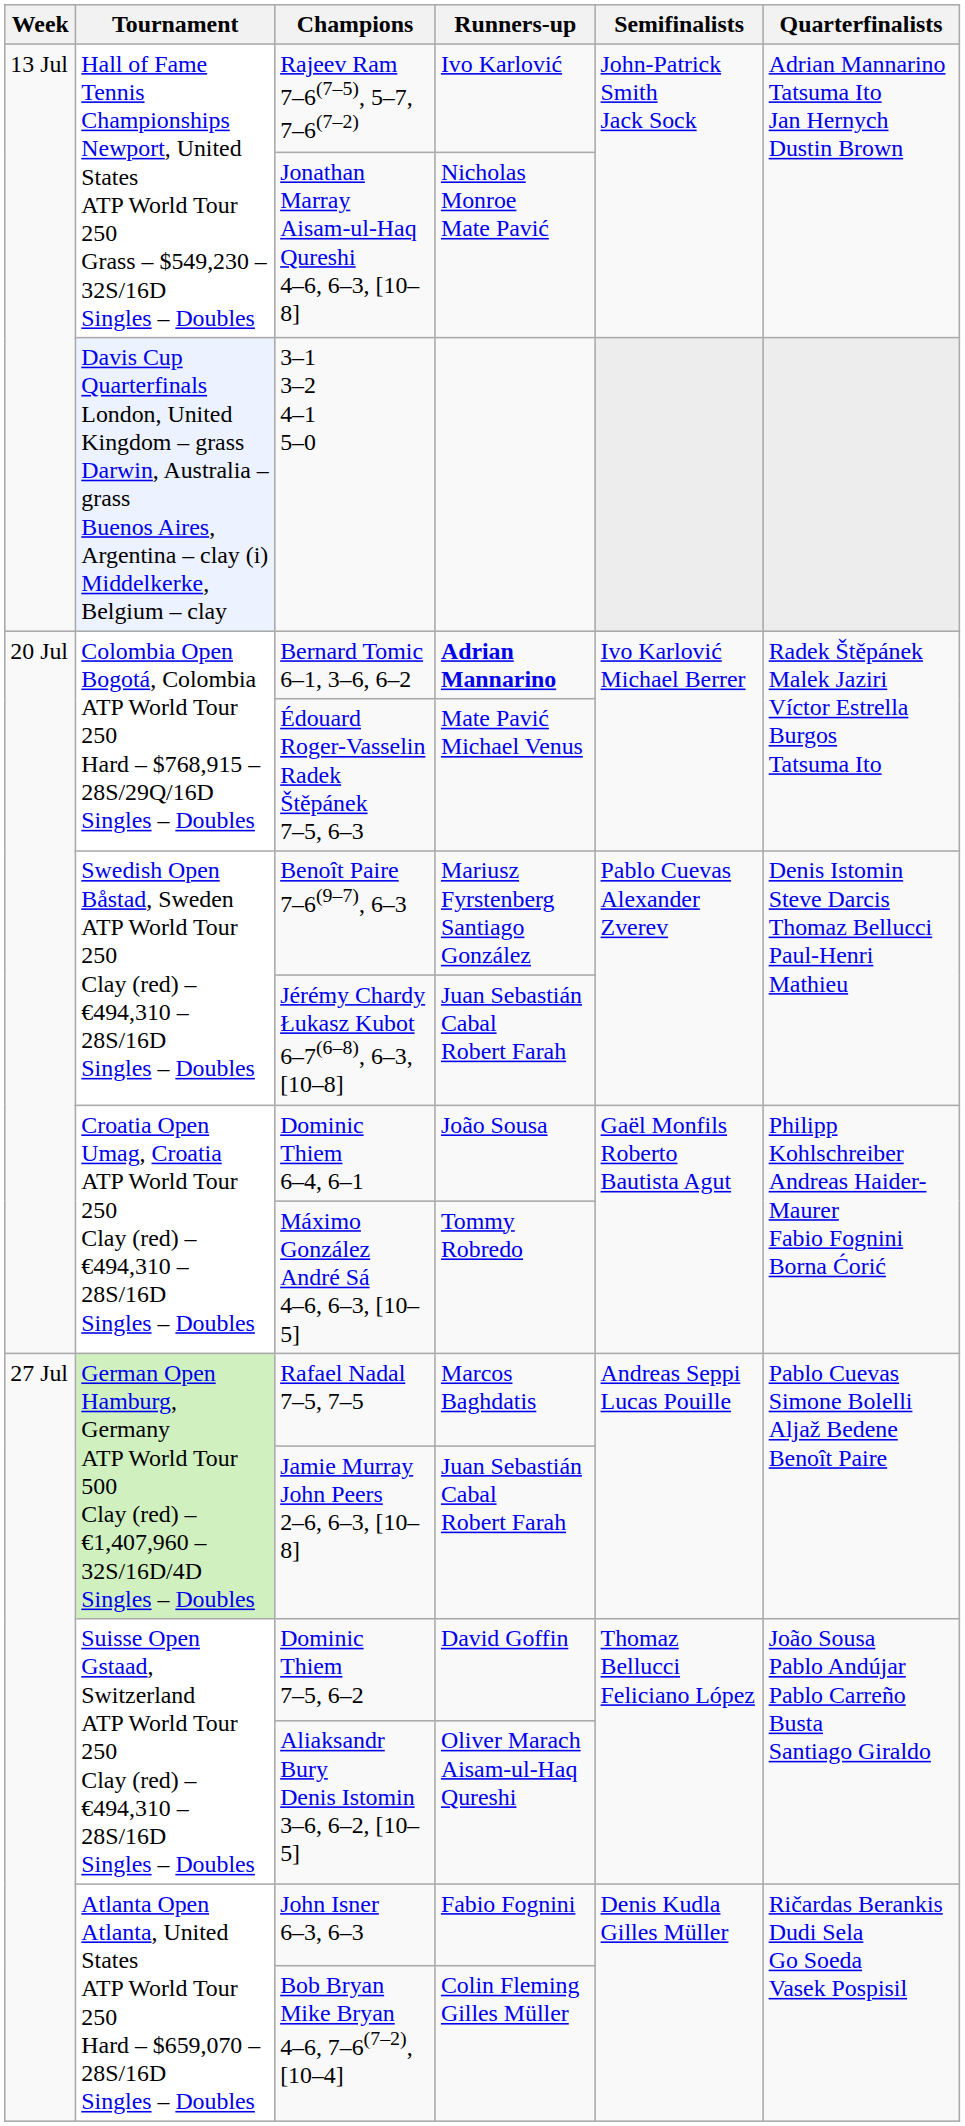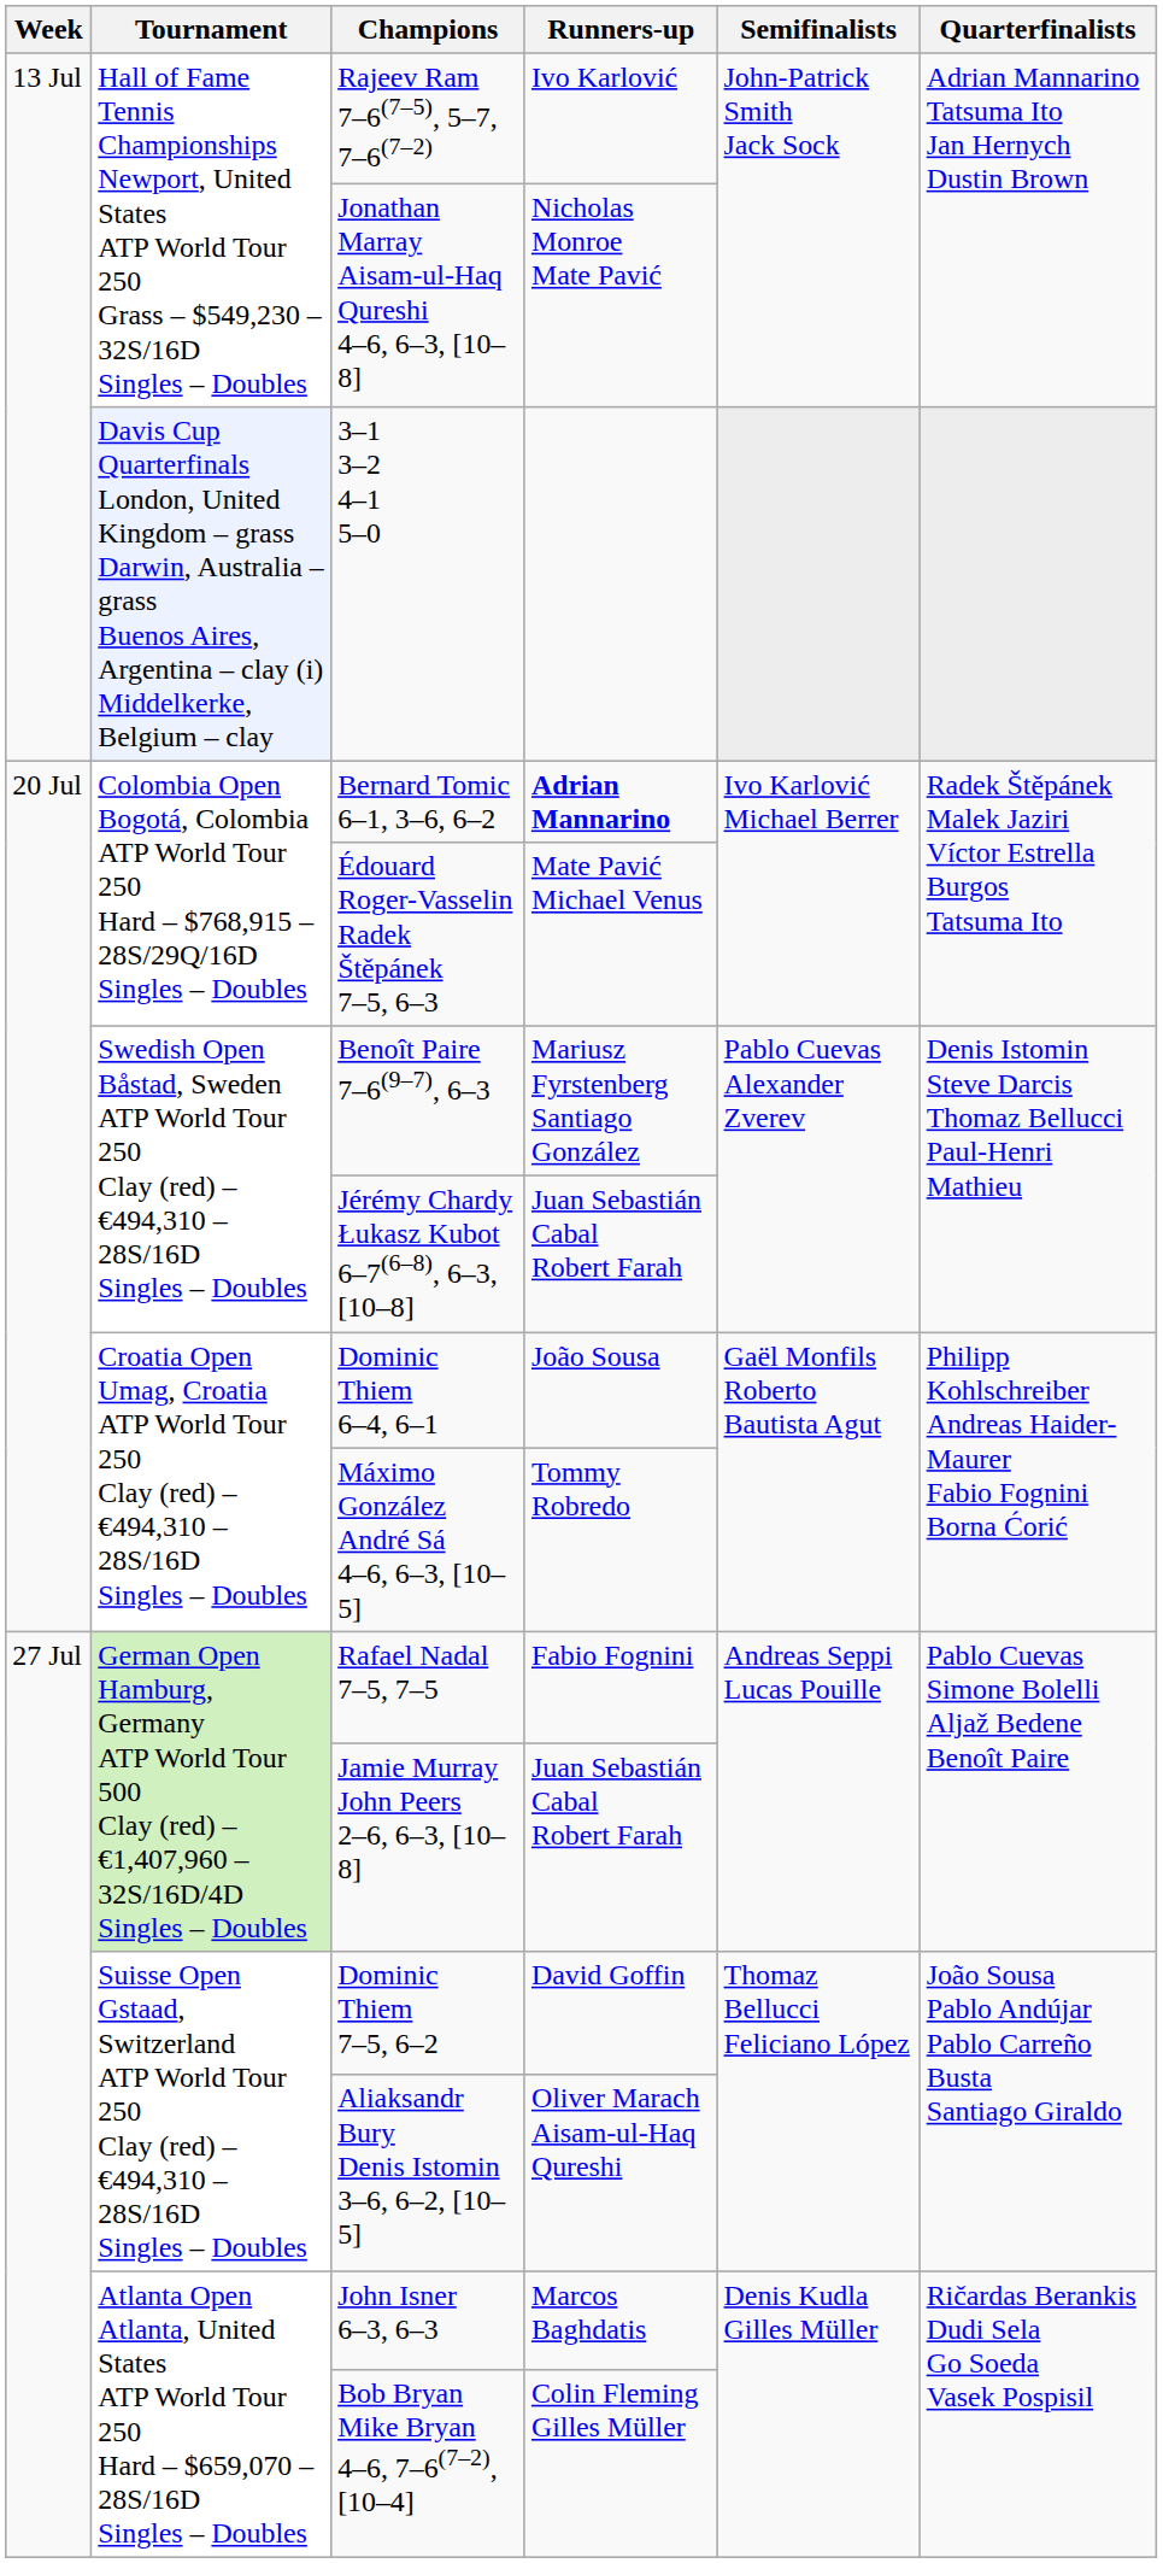 <table class=wikitable style=font-size:95%>
 <tr>
 <th style="width:48px;">Week</th>
 <th style="width:250px;">Tournament</th>
 <th style="width:205px;">Champions</th>
 <th style="width:205px;">Runners-up</th>
 <th style="width:190px;">Semifinalists</th>
 <th style="width:190px;">Quarterfinalists</th>
 </tr>
 <tr valign=top>
 <td rowspan=3>13 Jul</td>
 <td bgcolor=#ffffff rowspan=2><a href='#'>Hall of Fame Tennis Championships</a><br> <a href='#'>Newport</a>, United States<br>ATP World Tour 250<br>Grass – $549,230 – 32S/16D<br><a href='#'>Singles</a> – <a href='#'>Doubles</a></td>
 <td> <a href='#'>Rajeev Ram</a><br>7–6<sup>(7–5)</sup>, 5–7, 7–6<sup>(7–2)</sup></td>
 <td> <a href='#'>Ivo Karlović</a></td>
 <td rowspan=2> <a href='#'>John-Patrick Smith</a> <br> <a href='#'>Jack Sock</a></td>
 <td rowspan=2> <a href='#'>Adrian Mannarino</a><br> <a href='#'>Tatsuma Ito</a><br>  <a href='#'>Jan Hernych</a> <br> <a href='#'>Dustin Brown</a></td>
 </tr>
 <tr valign=top>
 <td> <a href='#'>Jonathan Marray</a><br> <a href='#'>Aisam-ul-Haq Qureshi</a><br>4–6, 6–3, [10–8]</td>
 <td> <a href='#'>Nicholas Monroe</a><br> <a href='#'>Mate Pavić</a></td>
 </tr>
 <tr valign=top>
 <td style="background:#ECF2FF;"><a href='#'>Davis Cup Quarterfinals</a><br>London, United Kingdom – grass<br><a href='#'>Darwin</a>, Australia – grass<br><a href='#'>Buenos Aires</a>, Argentina – clay (i)<br><a href='#'>Middelkerke</a>, Belgium – clay</td>
 <td> 3–1<br> 3–2<br> 4–1<br> 5–0</td>
 <td><br><br><br></td>
 <td bgcolor=#ededed></td>
 <td bgcolor=#ededed></td>
 </tr>
 <tr valign=top>
 <td rowspan=6>20 Jul</td>
 <td bgcolor=#ffffff rowspan=2><a href='#'>Colombia Open</a><br> <a href='#'>Bogotá</a>, Colombia<br>ATP World Tour 250<br>Hard – $768,915 – 28S/29Q/16D<br><a href='#'>Singles</a> – <a href='#'>Doubles</a></td>
 <td> <a href='#'>Bernard Tomic</a> <br>6–1, 3–6, 6–2</td>
 <td><strong> <a href='#'>Adrian Mannarino</a></strong></td>
 <td rowspan=2> <a href='#'>Ivo Karlović</a><br>  <a href='#'>Michael Berrer</a></td>
 <td rowspan=2> <a href='#'>Radek Štěpánek</a><br> <a href='#'>Malek Jaziri</a><br>  <a href='#'>Víctor Estrella Burgos</a> <br> <a href='#'>Tatsuma Ito</a></td>
 </tr>
 <tr valign=top>
 <td> <a href='#'>Édouard Roger-Vasselin</a> <br>  <a href='#'>Radek Štěpánek</a><br>7–5, 6–3</td>
 <td> <a href='#'>Mate Pavić</a> <br>  <a href='#'>Michael Venus</a></td>
 </tr>
 <tr valign=top>
 <td bgcolor=#ffffff rowspan=2><a href='#'>Swedish Open</a><br> <a href='#'>Båstad</a>, Sweden<br>ATP World Tour 250<br>Clay (red) – €494,310 – 28S/16D<br><a href='#'>Singles</a> – <a href='#'>Doubles</a></td>
 <td> <a href='#'>Benoît Paire</a><br>7–6<sup>(9–7)</sup>, 6–3</td>
 <td> <a href='#'>Mariusz Fyrstenberg</a><br> <a href='#'>Santiago González</a></td>
 <td rowspan=2> <a href='#'>Pablo Cuevas</a><br> <a href='#'>Alexander Zverev</a></td>
 <td rowspan=2> <a href='#'>Denis Istomin</a><br> <a href='#'>Steve Darcis</a><br>  <a href='#'>Thomaz Bellucci</a> <br> <a href='#'>Paul-Henri Mathieu</a></td>
 </tr>
 <tr valign=top>
 <td> <a href='#'>Jérémy Chardy</a><br> <a href='#'>Łukasz Kubot</a><br>6–7<sup>(6–8)</sup>, 6–3, [10–8]</td>
 <td> <a href='#'>Juan Sebastián Cabal</a><br> <a href='#'>Robert Farah</a></td>
 </tr>
 <tr valign=top>
 <td bgcolor=#ffffff rowspan=2><a href='#'>Croatia Open</a><br> <a href='#'>Umag</a>, <a href='#'>Croatia</a><br>ATP World Tour 250<br>Clay (red) – €494,310 – 28S/16D<br><a href='#'>Singles</a> – <a href='#'>Doubles</a></td>
 <td> <a href='#'>Dominic Thiem</a><br>6–4, 6–1</td>
 <td> <a href='#'>João Sousa</a></td>
 <td rowspan=2> <a href='#'>Gaël Monfils</a> <br> <a href='#'>Roberto Bautista Agut</a></td>
 <td rowspan=2> <a href='#'>Philipp Kohlschreiber</a><br> <a href='#'>Andreas Haider-Maurer</a><br>  <a href='#'>Fabio Fognini</a> <br> <a href='#'>Borna Ćorić</a></td>
 </tr>
 <tr valign=top>
 <td> <a href='#'>Máximo González</a><br> <a href='#'>André Sá</a><br>4–6, 6–3, [10–5]</td>
 <td> <a href='#'>Tommy Robredo</a></td>
 </tr>
 <tr valign=top>
 <td rowspan=6>27 Jul</td>
 <td bgcolor=#d0f0c0 rowspan=2><a href='#'>German Open</a><br> <a href='#'>Hamburg</a>, Germany<br>ATP World Tour 500<br>Clay (red) – €1,407,960 – 32S/16D/4D<br><a href='#'>Singles</a> – <a href='#'>Doubles</a></td>
 <td> <a href='#'>Rafael Nadal</a><br>7–5, 7–5</td>
-<td> <a href='#'>Marcos Baghdatis</a></td>
+<td> <a href='#'>Fabio Fognini</a></td>
 <td rowspan=2> <a href='#'>Andreas Seppi</a><br> <a href='#'>Lucas Pouille</a></td>
 <td rowspan=2> <a href='#'>Pablo Cuevas</a> <br>  <a href='#'>Simone Bolelli</a><br>  <a href='#'>Aljaž Bedene</a><br> <a href='#'>Benoît Paire</a></td>
 </tr>
 <tr valign=top>
 <td> <a href='#'>Jamie Murray</a> <br>  <a href='#'>John Peers</a> <br> 2–6, 6–3, [10–8]</td>
 <td> <a href='#'>Juan Sebastián Cabal</a> <br>  <a href='#'>Robert Farah</a></td>
 </tr>
 <tr valign=top>
 <td bgcolor=#ffffff rowspan=2><a href='#'>Suisse Open</a><br> <a href='#'>Gstaad</a>, Switzerland<br>ATP World Tour 250<br>Clay (red) – €494,310 – 28S/16D<br><a href='#'>Singles</a> – <a href='#'>Doubles</a></td>
 <td> <a href='#'>Dominic Thiem</a> <br> 7–5, 6–2</td>
 <td> <a href='#'>David Goffin</a></td>
 <td rowspan=2> <a href='#'>Thomaz Bellucci</a> <br>  <a href='#'>Feliciano López</a></td>
 <td rowspan=2> <a href='#'>João Sousa</a> <br>  <a href='#'>Pablo Andújar</a> <br>  <a href='#'>Pablo Carreño Busta</a><br>  <a href='#'>Santiago Giraldo</a></td>
 </tr>
 <tr valign=top>
 <td> <a href='#'>Aliaksandr Bury</a> <br>  <a href='#'>Denis Istomin</a> <br> 3–6, 6–2, [10–5]</td>
 <td> <a href='#'>Oliver Marach</a> <br>  <a href='#'>Aisam-ul-Haq Qureshi</a></td>
 </tr>
 <tr valign=top>
 <td bgcolor=#ffffff rowspan=2><a href='#'>Atlanta Open</a><br> <a href='#'>Atlanta</a>, United States<br>ATP World Tour 250<br>Hard – $659,070 – 28S/16D<br><a href='#'>Singles</a> – <a href='#'>Doubles</a></td>
 <td> <a href='#'>John Isner</a><br> 6–3, 6–3</td>
-<td> <a href='#'>Fabio Fognini</a></td>
+<td> <a href='#'>Marcos Baghdatis</a></td>
 <td rowspan=2> <a href='#'>Denis Kudla</a> <br>  <a href='#'>Gilles Müller</a></td>
 <td rowspan=2> <a href='#'>Ričardas Berankis</a> <br>  <a href='#'>Dudi Sela</a> <br>  <a href='#'>Go Soeda</a> <br>  <a href='#'>Vasek Pospisil</a></td>
 </tr>
 <tr valign=top>
 <td> <a href='#'>Bob Bryan</a> <br>  <a href='#'>Mike Bryan</a> <br>4–6, 7–6<sup>(7–2)</sup>, [10–4]</td>
 <td> <a href='#'>Colin Fleming</a> <br>  <a href='#'>Gilles Müller</a></td>
 </tr>
 </table>
